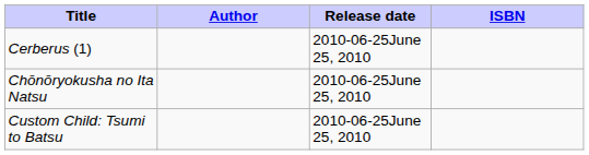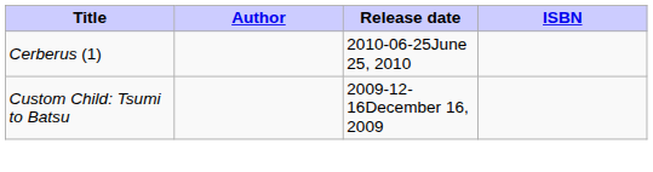 <table class="wikitable" style="width: 100%;">
 <tr>
 <th width=25% style="background:#ccf;">Title</th>
 <th width=25% style="background:#ccf;"><a href='#'>Author</a></th>
 <th width=20% style="background:#ccf;">Release date</th>
 <th width=25% style="background:#ccf;"><a href='#'>ISBN</a></th>
 </tr>
 <tr>
 <td><em>Cerberus</em> (1)</td>
 <td></td>
 <td><span>2010-06-25</span>June 25, 2010</td>
 <td></td>
 </tr>
 <tr>
-<td><em>Chōnōryokusha no Ita Natsu</em></td>
-<td></td>
-<td><span>2010-06-25</span>June 25, 2010</td>
-<td></td>
-</tr>
-<tr>
 <td><em>Custom Child: Tsumi to Batsu</em></td>
 <td></td>
-<td><span>2010-06-25</span>June 25, 2010</td>
+<td><span>2009-12-16</span>December 16, 2009</td>
 <td></td>
 </tr>
 </table>
